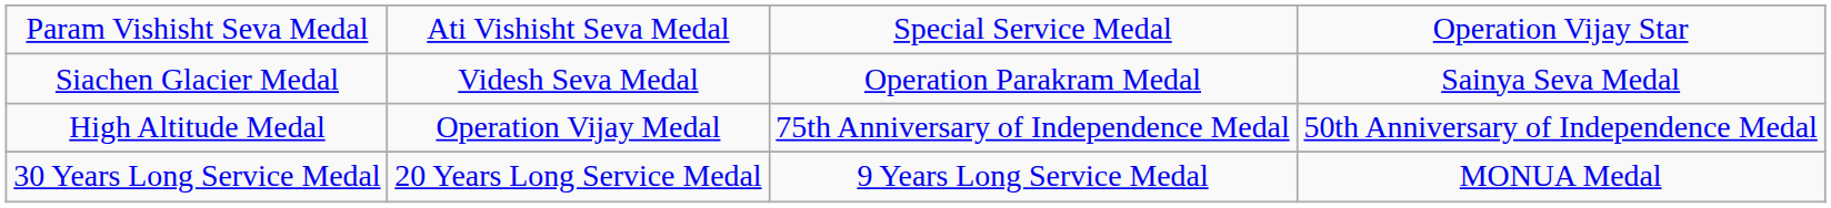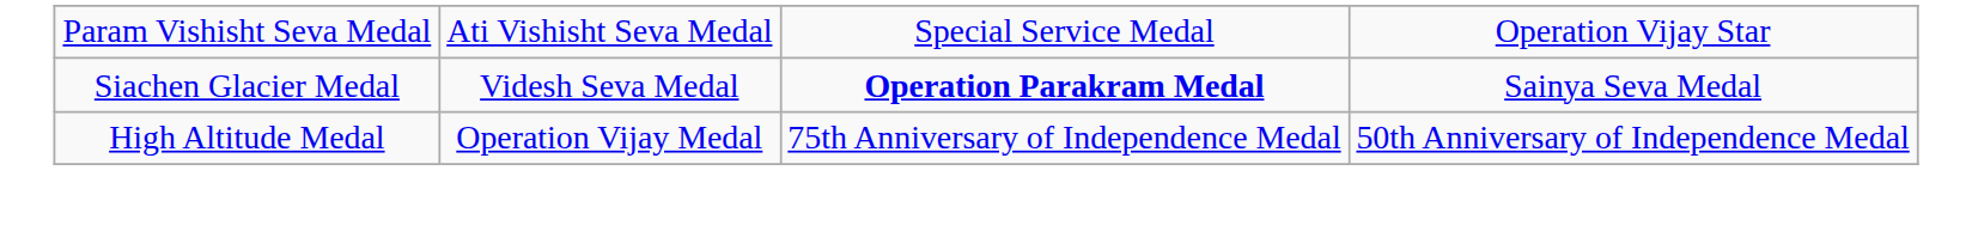 <table class="wikitable" style="margin:1em auto; text-align:center;">
 <tr>
 <td><a href='#'>Param Vishisht Seva Medal</a></td>
 <td><a href='#'>Ati Vishisht Seva Medal</a></td>
 <td><a href='#'>Special Service Medal</a></td>
 <td><a href='#'>Operation Vijay Star</a></td>
 </tr>
 <tr>
 <td><a href='#'>Siachen Glacier Medal</a></td>
 <td><a href='#'>Videsh Seva Medal</a></td>
-<td><a href='#'>Operation Parakram Medal</a></td>
+<td><strong><a href='#'>Operation Parakram Medal</a></strong></td>
 <td><a href='#'>Sainya Seva Medal</a></td>
 </tr>
 <tr>
 <td><a href='#'>High Altitude Medal</a></td>
 <td><a href='#'>Operation Vijay Medal</a></td>
 <td><a href='#'>75th Anniversary of Independence Medal</a></td>
 <td><a href='#'>50th Anniversary of Independence Medal</a></td>
 </tr>
-<tr>
-<td><a href='#'>30 Years Long Service Medal</a></td>
-<td><a href='#'>20 Years Long Service Medal</a></td>
-<td><a href='#'>9 Years Long Service Medal</a></td>
-<td><a href='#'>MONUA Medal</a></td>
-</tr>
 </table>
